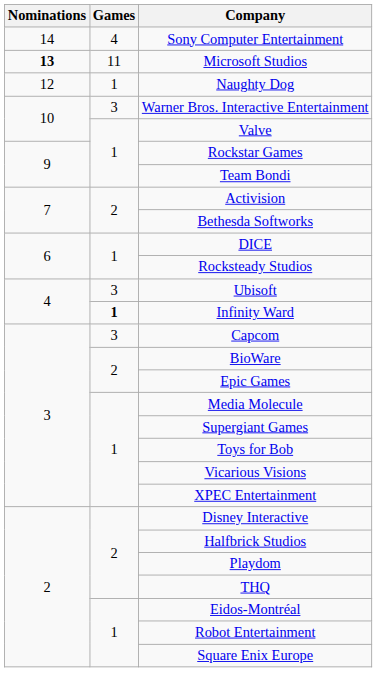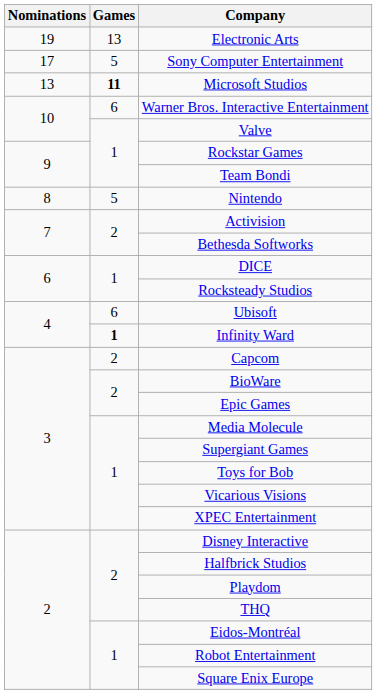 <table class="wikitable floatright" rowspan="2" style="text-align:center;" background: #f6e39c;>
 <tr>
 <th scope="col">Nominations</th>
 <th scope="col">Games</th>
 <th scope="col">Company</th>
 </tr>
 <tr>
-<td>14</td>
-<td>4</td>
+<td>19</td>
+<td>13</td>
+<td><a href='#'>Electronic Arts</a></td>
+</tr>
+<tr>
+<td>17</td>
+<td>5</td>
 <td><a href='#'>Sony Computer Entertainment</a></td>
 </tr>
 <tr>
-<td><strong>13</strong></td>
-<td>11</td>
+<td>13</td>
+<td><strong>11</strong></td>
 <td><a href='#'>Microsoft Studios</a></td>
 </tr>
 <tr>
-<td>12</td>
-<td>1</td>
-<td><a href='#'>Naughty Dog</a></td>
-</tr>
-<tr>
 <td rowspan=2>10</td>
-<td>3</td>
+<td>6</td>
 <td><a href='#'>Warner Bros. Interactive Entertainment</a></td>
 </tr>
 <tr>
 <td rowspan=3>1</td>
 <td><a href='#'>Valve</a></td>
 </tr>
 <tr>
 <td rowspan=2>9</td>
 <td><a href='#'>Rockstar Games</a></td>
 </tr>
 <tr>
 <td><a href='#'>Team Bondi</a></td>
+</tr>
+<tr>
+<td>8</td>
+<td>5</td>
+<td><a href='#'>Nintendo</a></td>
 </tr>
 <tr>
 <td rowspan=2>7</td>
 <td rowspan=2>2</td>
 <td><a href='#'>Activision</a></td>
 </tr>
 <tr>
 <td><a href='#'>Bethesda Softworks</a></td>
 </tr>
 <tr>
 <td rowspan=2>6</td>
 <td rowspan=2>1</td>
 <td><a href='#'>DICE</a></td>
 </tr>
 <tr>
 <td><a href='#'>Rocksteady Studios</a></td>
 </tr>
 <tr>
 <td rowspan=2>4</td>
-<td>3</td>
+<td>6</td>
 <td><a href='#'>Ubisoft</a></td>
 </tr>
 <tr>
 <td><strong>1</strong></td>
 <td><a href='#'>Infinity Ward</a></td>
 </tr>
 <tr>
 <td rowspan=8>3</td>
-<td>3</td>
+<td>2</td>
 <td><a href='#'>Capcom</a></td>
 </tr>
 <tr>
 <td rowspan=2>2</td>
 <td><a href='#'>BioWare</a></td>
 </tr>
 <tr>
 <td><a href='#'>Epic Games</a></td>
 </tr>
 <tr>
 <td rowspan=5>1</td>
 <td><a href='#'>Media Molecule</a></td>
 </tr>
 <tr>
 <td><a href='#'>Supergiant Games</a></td>
 </tr>
 <tr>
 <td><a href='#'>Toys for Bob</a></td>
 </tr>
 <tr>
 <td><a href='#'>Vicarious Visions</a></td>
 </tr>
 <tr>
 <td><a href='#'>XPEC Entertainment</a></td>
 </tr>
 <tr>
 <td rowspan=7>2</td>
 <td rowspan=4>2</td>
 <td><a href='#'>Disney Interactive</a></td>
 </tr>
 <tr>
 <td><a href='#'>Halfbrick Studios</a></td>
 </tr>
 <tr>
 <td><a href='#'>Playdom</a></td>
 </tr>
 <tr>
 <td><a href='#'>THQ</a></td>
 </tr>
 <tr>
 <td rowspan=3>1</td>
 <td><a href='#'>Eidos-Montréal</a></td>
 </tr>
 <tr>
 <td><a href='#'>Robot Entertainment</a></td>
 </tr>
 <tr>
 <td><a href='#'>Square Enix Europe</a></td>
 </tr>
 </table>
